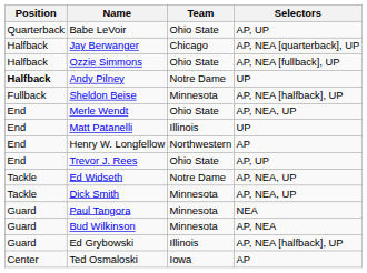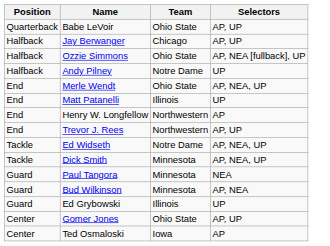 <table class="wikitable" style="font-size: 90%">
 <tr>
 <th>Position</th>
 <th>Name</th>
 <th>Team</th>
 <th>Selectors</th>
 </tr>
 <tr>
 <td>Quarterback</td>
 <td>Babe LeVoir</td>
 <td>Ohio State</td>
 <td>AP, UP</td>
 </tr>
 <tr>
 <td>Halfback</td>
 <td><a href='#'>Jay Berwanger</a></td>
 <td>Chicago</td>
-<td>AP, NEA [quarterback], UP</td>
+<td>AP, UP</td>
 </tr>
 <tr>
 <td>Halfback</td>
 <td><a href='#'>Ozzie Simmons</a></td>
 <td>Ohio State</td>
 <td>AP, NEA [fullback], UP</td>
 </tr>
 <tr>
-<td><strong>Halfback</strong></td>
+<td>Halfback</td>
 <td><a href='#'>Andy Pilney</a></td>
 <td>Notre Dame</td>
 <td>UP</td>
-</tr>
-<tr>
-<td>Fullback</td>
-<td><a href='#'>Sheldon Beise</a></td>
-<td>Minnesota</td>
-<td>AP, NEA [halfback], UP</td>
 </tr>
 <tr>
 <td>End</td>
 <td><a href='#'>Merle Wendt</a></td>
 <td>Ohio State</td>
 <td>AP, NEA, UP</td>
 </tr>
 <tr>
 <td>End</td>
 <td><a href='#'>Matt Patanelli</a></td>
 <td>Illinois</td>
 <td>UP</td>
 </tr>
 <tr>
 <td>End</td>
 <td>Henry W. Longfellow</td>
 <td>Northwestern</td>
 <td>AP</td>
 </tr>
 <tr>
 <td>End</td>
 <td><a href='#'>Trevor J. Rees</a></td>
-<td>Ohio State</td>
+<td>Northwestern</td>
 <td>AP, UP</td>
 </tr>
 <tr>
 <td>Tackle</td>
 <td><a href='#'>Ed Widseth</a></td>
 <td>Notre Dame</td>
 <td>AP, NEA, UP</td>
 </tr>
 <tr>
 <td>Tackle</td>
 <td><a href='#'>Dick Smith</a></td>
 <td>Minnesota</td>
 <td>AP, NEA, UP</td>
 </tr>
 <tr>
 <td>Guard</td>
 <td><a href='#'>Paul Tangora</a></td>
 <td>Minnesota</td>
 <td>NEA</td>
 </tr>
 <tr>
 <td>Guard</td>
 <td><a href='#'>Bud Wilkinson</a></td>
 <td>Minnesota</td>
 <td>AP, NEA</td>
 </tr>
 <tr>
 <td>Guard</td>
 <td>Ed Grybowski</td>
 <td>Illinois</td>
-<td>AP, NEA [halfback], UP</td>
+<td>UP</td>
+</tr>
+<tr>
+<td>Center</td>
+<td><a href='#'>Gomer Jones</a></td>
+<td>Ohio State</td>
+<td>AP, UP</td>
 </tr>
 <tr>
 <td>Center</td>
 <td>Ted Osmaloski</td>
 <td>Iowa</td>
 <td>AP</td>
 </tr>
 </table>
